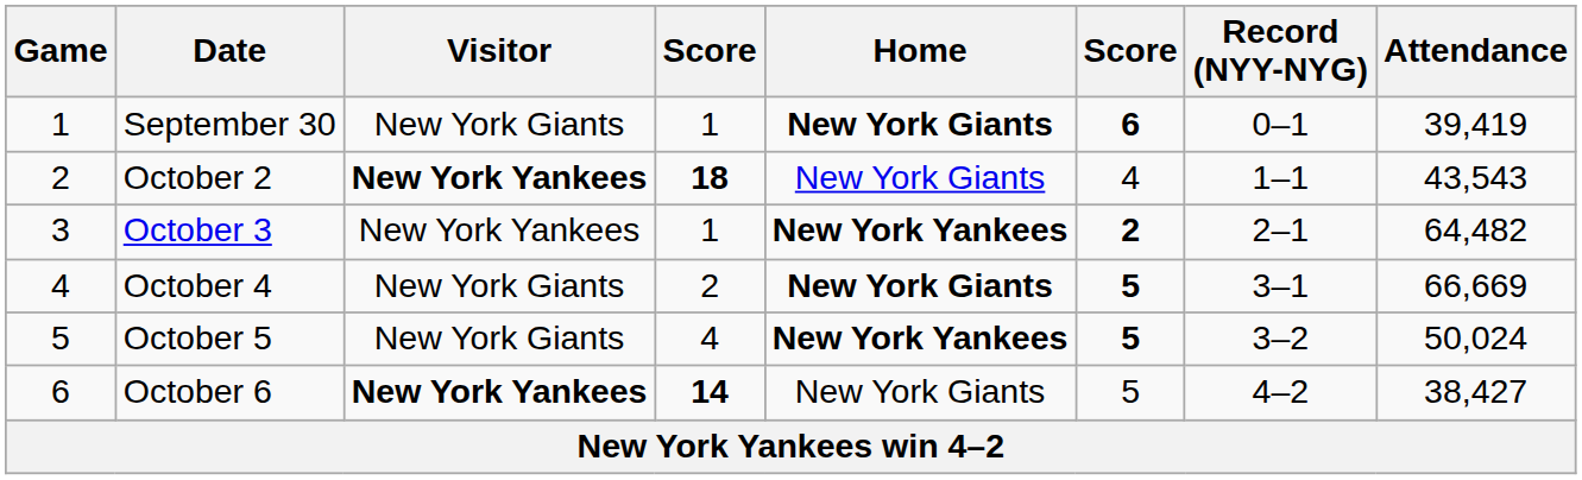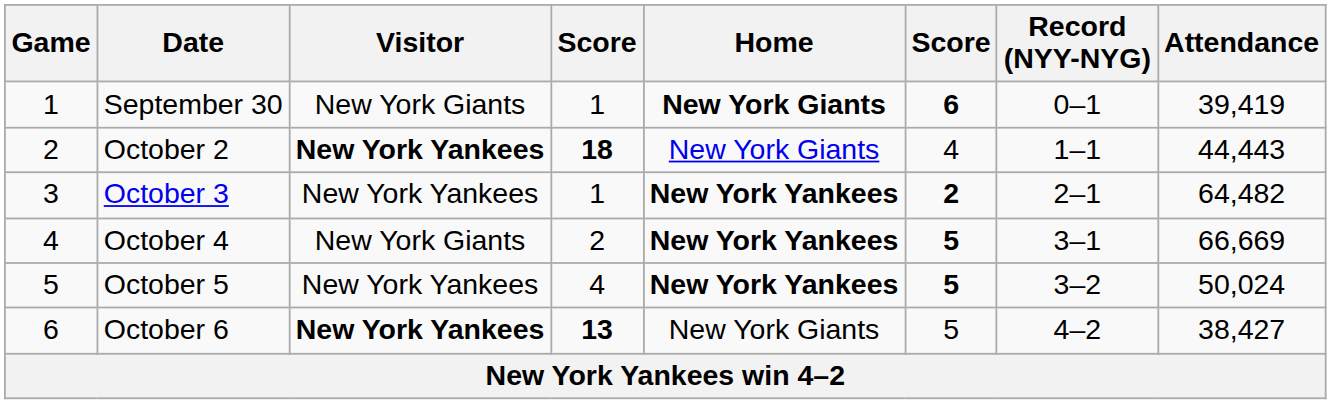 <table class="wikitable">
 <tr>
 <th>Game</th>
 <th>Date</th>
 <th>Visitor</th>
 <th>Score</th>
 <th>Home</th>
 <th>Score</th>
 <th>Record<br>(NYY-NYG)</th>
 <th>Attendance</th>
 </tr>
 <tr>
 <td align = center>1</td>
 <td>September 30</td>
 <td align = center>New York Giants</td>
 <td align = center>1</td>
 <td align = center><strong>New York Giants</strong></td>
 <td align = center><strong>6</strong></td>
 <td align = center>0–1</td>
 <td align = center>39,419</td>
 </tr>
 <tr>
 <td align = center>2</td>
 <td>October 2</td>
 <td align = center><strong>New York Yankees</strong></td>
 <td align = center><strong>18</strong></td>
 <td align = center><a href='#'>New York Giants</a></td>
 <td align = center>4</td>
 <td align = center>1–1</td>
-<td align = center>43,543</td>
+<td align = center>44,443</td>
 </tr>
 <tr>
 <td align = center>3</td>
 <td><a href='#'>October 3</a></td>
 <td align = center>New York Yankees</td>
 <td align = center>1</td>
 <td align = center><strong>New York Yankees</strong></td>
 <td align = center><strong>2</strong></td>
 <td align = center>2–1</td>
 <td align = center>64,482</td>
 </tr>
 <tr>
 <td align = center>4</td>
 <td>October 4</td>
 <td align = center>New York Giants</td>
 <td align = center>2</td>
-<td align = center><strong>New York Giants</strong></td>
+<td align = center><strong>New York Yankees</strong></td>
 <td align = center><strong>5</strong></td>
 <td align = center>3–1</td>
 <td align = center>66,669</td>
 </tr>
 <tr>
 <td align = center>5</td>
 <td>October 5</td>
-<td align = center>New York Giants</td>
+<td align = center>New York Yankees</td>
 <td align = center>4</td>
 <td align = center><strong>New York Yankees</strong></td>
 <td align = center><strong>5</strong></td>
 <td align = center>3–2</td>
 <td align = center>50,024</td>
 </tr>
 <tr>
 <td align = center>6</td>
 <td>October 6</td>
 <td align = center><strong>New York Yankees</strong></td>
-<td align = center><strong>14</strong></td>
+<td align = center><strong>13</strong></td>
 <td align = center>New York Giants</td>
 <td align = center>5</td>
 <td align = center>4–2</td>
 <td align = center>38,427</td>
 </tr>
 <tr>
 <th colspan="9">New York Yankees win 4–2</th>
 </tr>
 </table>
